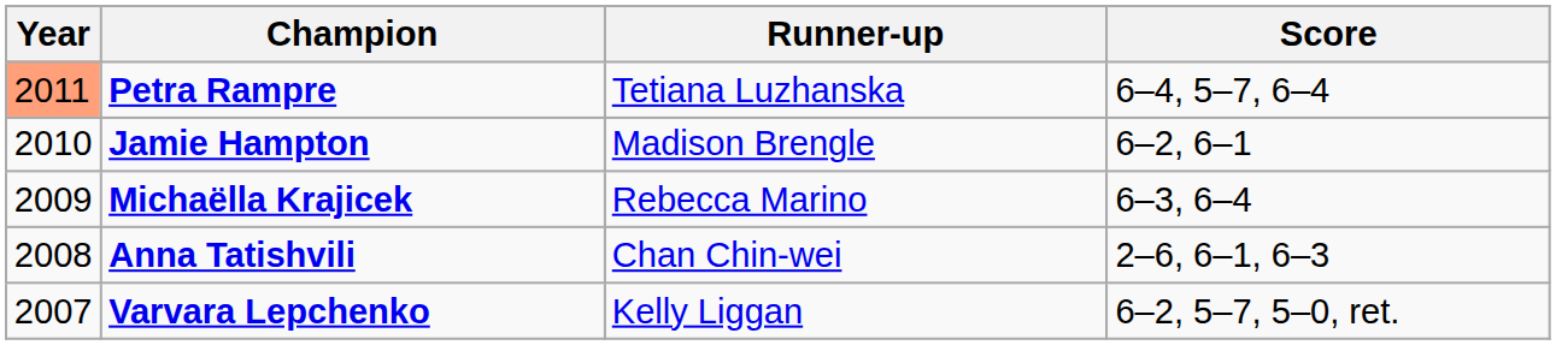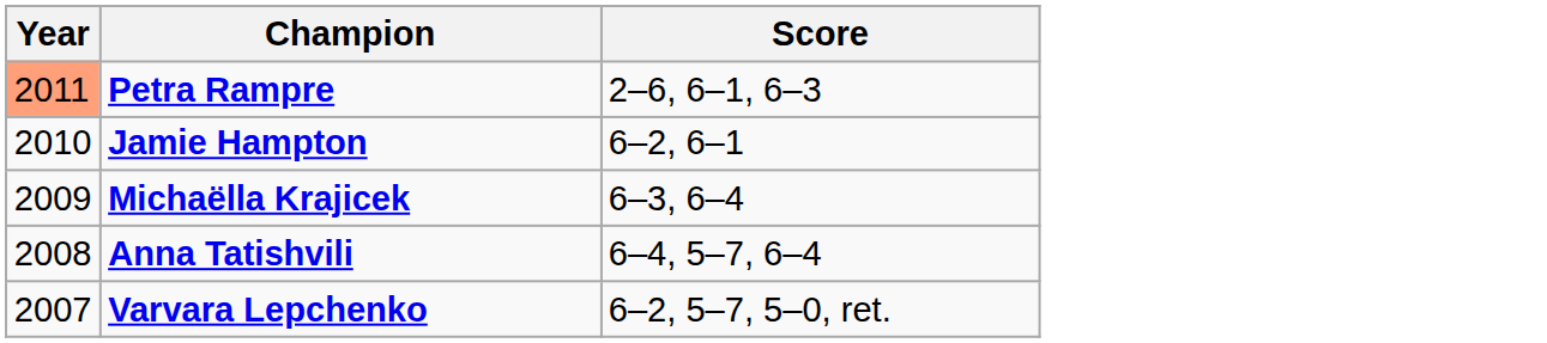 <table class="wikitable" style="font-size:90%">
 <tr>
 <th>Year</th>
 <th width="200">Champion</th>
-<th width="200">Runner-up</th>
 <th width="175">Score</th>
 </tr>
 <tr>
 <td style="background: lightsalmon;">2011</td>
 <td> <strong><a href='#'>Petra Rampre</a></strong></td>
-<td> <a href='#'>Tetiana Luzhanska</a></td>
-<td>6–4, 5–7, 6–4</td>
+<td>2–6, 6–1, 6–3</td>
 </tr>
 <tr>
 <td>2010</td>
 <td> <strong><a href='#'>Jamie Hampton</a></strong></td>
-<td> <a href='#'>Madison Brengle</a></td>
 <td>6–2, 6–1</td>
 </tr>
 <tr>
 <td>2009</td>
 <td> <strong><a href='#'>Michaëlla Krajicek</a></strong></td>
-<td> <a href='#'>Rebecca Marino</a></td>
 <td>6–3, 6–4</td>
 </tr>
 <tr>
 <td>2008</td>
 <td> <strong><a href='#'>Anna Tatishvili</a></strong></td>
-<td> <a href='#'>Chan Chin-wei</a></td>
-<td>2–6, 6–1, 6–3</td>
+<td>6–4, 5–7, 6–4</td>
 </tr>
 <tr>
 <td>2007</td>
 <td> <strong><a href='#'>Varvara Lepchenko</a></strong></td>
-<td> <a href='#'>Kelly Liggan</a></td>
 <td>6–2, 5–7, 5–0, ret.</td>
 </tr>
 </table>
